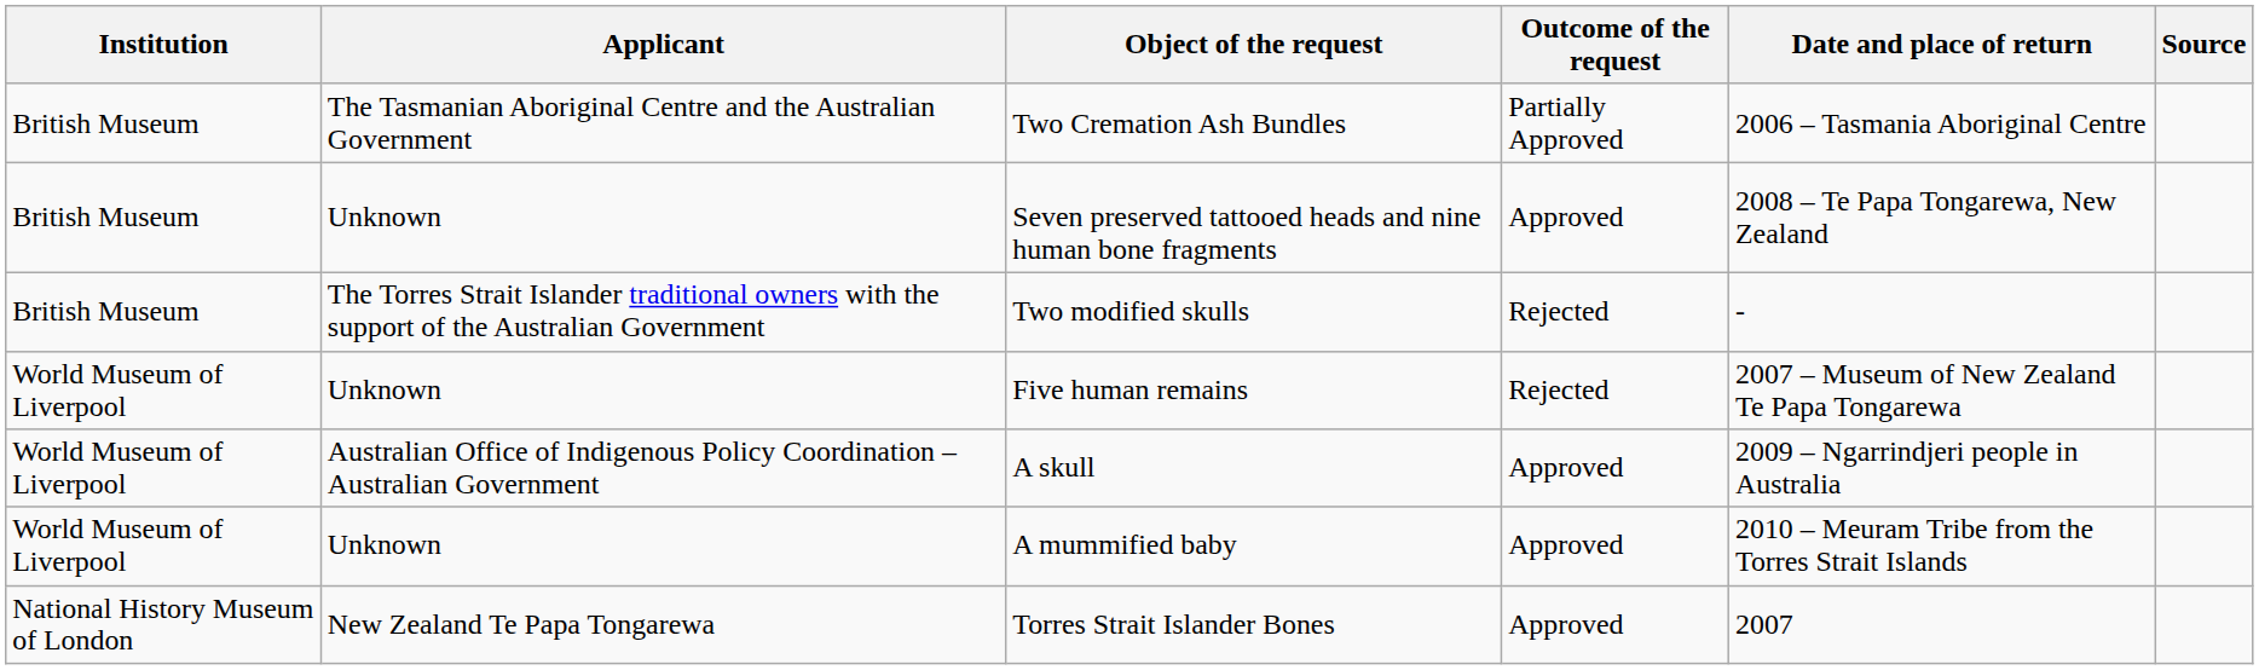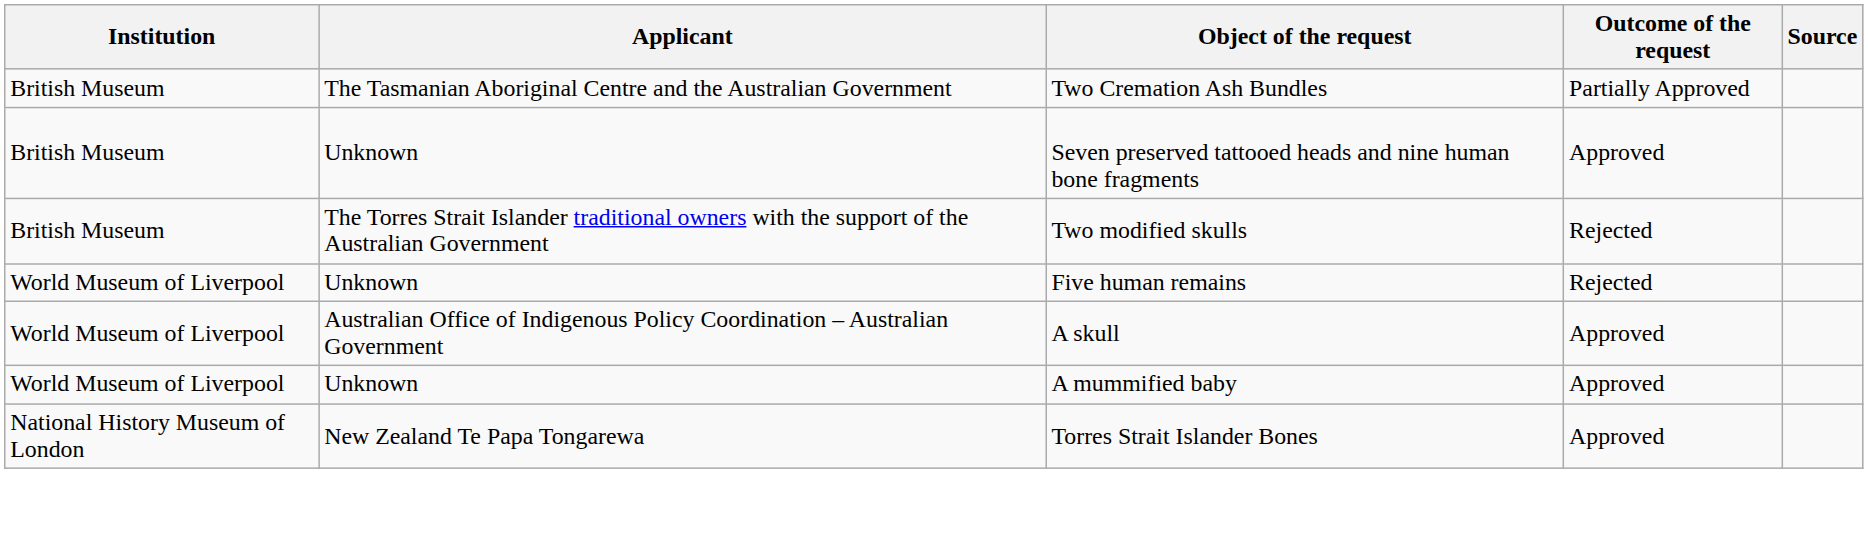 <table class="wikitable">
 <tr>
 <th>Institution</th>
 <th>Applicant</th>
 <th>Object of the request</th>
 <th>Outcome of the request</th>
-<th>Date and place of return</th>
 <th>Source</th>
 </tr>
 <tr>
 <td>British Museum</td>
 <td>The Tasmanian Aboriginal Centre and the Australian Government</td>
 <td>Two Cremation Ash Bundles</td>
 <td>Partially Approved</td>
-<td>2006 – Tasmania Aboriginal Centre</td>
 <td></td>
 </tr>
 <tr>
 <td>British Museum</td>
 <td>Unknown</td>
 <td><br>Seven preserved tattooed heads and nine human bone fragments</td>
 <td>Approved</td>
-<td>2008 – Te Papa Tongarewa, New Zealand</td>
 <td></td>
 </tr>
 <tr>
 <td>British Museum</td>
 <td>The Torres Strait Islander <a href='#'>traditional owners</a> with the support of the Australian Government</td>
 <td>Two modified skulls</td>
 <td>Rejected</td>
-<td>-</td>
 <td></td>
 </tr>
 <tr>
 <td>World Museum of Liverpool</td>
 <td>Unknown</td>
 <td>Five human remains</td>
 <td>Rejected</td>
-<td>2007 – Museum of New Zealand Te Papa Tongarewa</td>
 <td></td>
 </tr>
 <tr>
 <td>World Museum of Liverpool</td>
 <td>Australian Office of Indigenous Policy Coordination – Australian Government</td>
 <td>A skull</td>
 <td>Approved</td>
-<td>2009 – Ngarrindjeri people in Australia</td>
 <td></td>
 </tr>
 <tr>
 <td>World Museum of Liverpool</td>
 <td>Unknown</td>
 <td>A mummified baby</td>
 <td>Approved</td>
-<td>2010 – Meuram Tribe from the Torres Strait Islands</td>
 <td></td>
 </tr>
 <tr>
 <td>National History Museum of London</td>
 <td>New Zealand Te Papa Tongarewa</td>
 <td>Torres Strait Islander Bones</td>
 <td>Approved</td>
-<td>2007</td>
 <td></td>
 </tr>
 </table>
